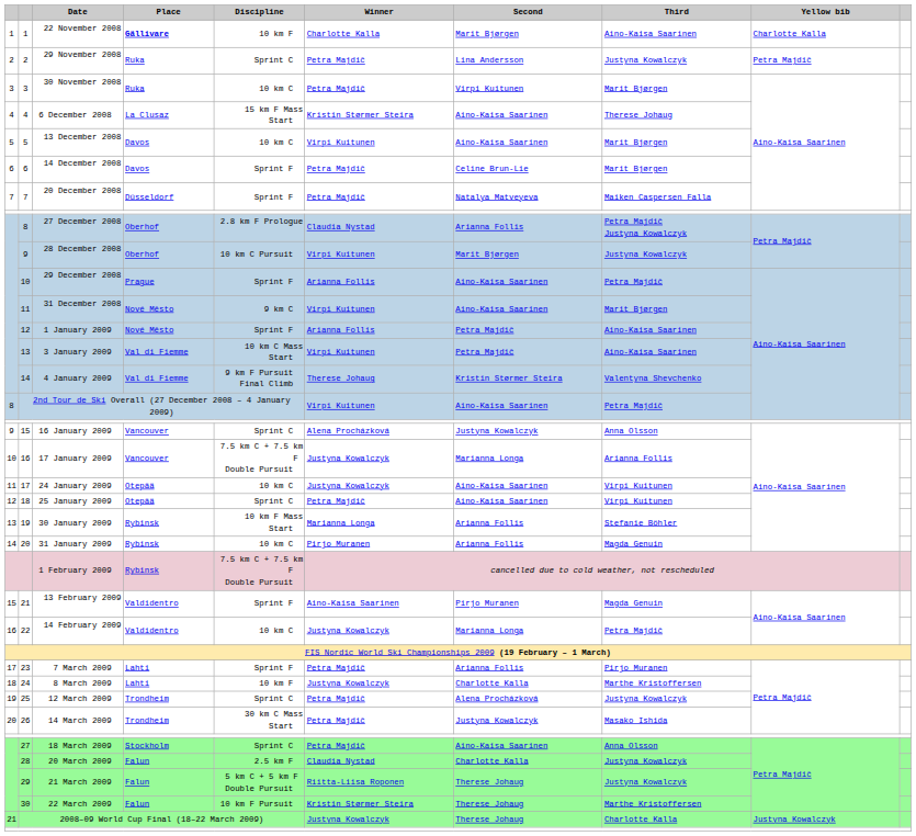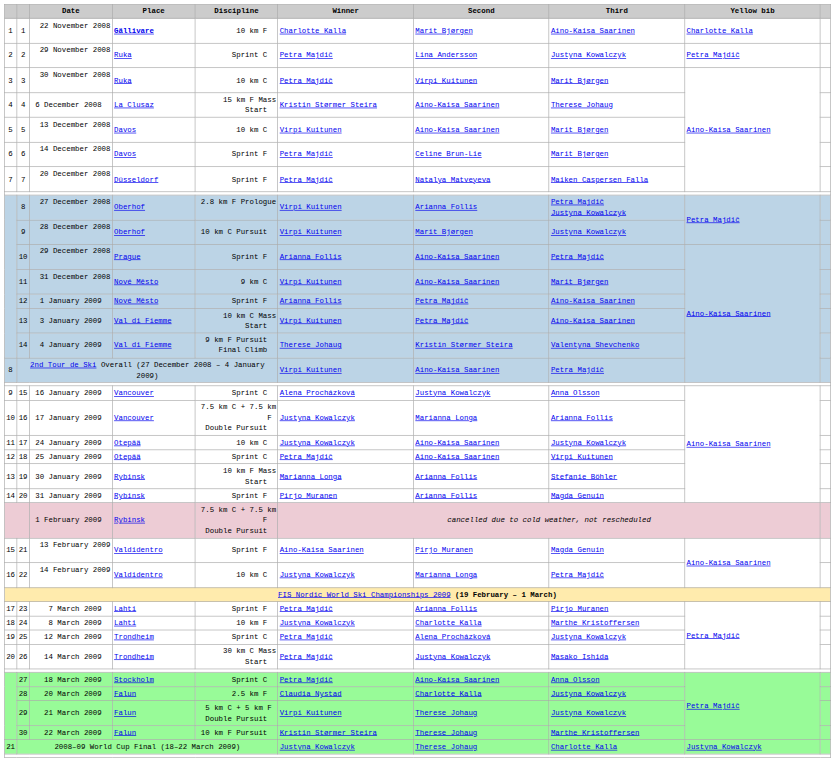 <table class="wikitable plainrowheaders" style="background:#fff; font-size:86%; line-height:16px; border:grey solid 1px; border-collapse:collapse;">
 <tr style="background:#ccc; text-align:center;">
 <th scope="col" style="background:#ccc; width=20 px;"></th>
 <th scope="col" style="background:#ccc; width=30 px;"></th>
 <th scope="col" style="background:#ccc; width:120px;">Date</th>
 <th scope="col" style="background:#ccc; width:120px;">Place</th>
 <th scope="col" style="background:#ccc; width:120px;">Discipline</th>
 <th scope="col" style="background:#ccc; width:200px;">Winner</th>
 <th scope="col" style="background:#ccc; width:200px;">Second</th>
 <th scope="col" style="background:#ccc; width:200px;">Third</th>
 <th scope="col" style="background:#ccc; width:200px;">Yellow bib</th>
 <th scope="col" style="background:#ccc; width:10px;"></th>
 </tr>
 <tr>
 <td align=center>1</td>
 <td align=center>1</td>
 <td align=right>22 November 2008  </td>
 <td><strong> <a href='#'>Gällivare</a></strong></td>
 <td align=right>10 km F  </td>
 <td> <a href='#'>Charlotte Kalla</a></td>
 <td> <a href='#'>Marit Bjørgen</a></td>
 <td> <a href='#'>Aino-Kaisa Saarinen</a></td>
 <td> <a href='#'>Charlotte Kalla</a></td>
 <td></td>
 </tr>
 <tr>
 <td align=center>2</td>
 <td align=center>2</td>
 <td align=right>29 November 2008  </td>
 <td> <a href='#'>Ruka</a></td>
 <td align=right>Sprint C  </td>
 <td> <a href='#'>Petra Majdič</a></td>
 <td> <a href='#'>Lina Andersson</a></td>
 <td> <a href='#'>Justyna Kowalczyk</a></td>
 <td> <a href='#'>Petra Majdič</a></td>
 <td></td>
 </tr>
 <tr>
 <td align=center>3</td>
 <td align=center>3</td>
 <td align=right>30 November 2008  </td>
 <td> <a href='#'>Ruka</a></td>
 <td align=right>10 km C  </td>
 <td> <a href='#'>Petra Majdič</a></td>
 <td> <a href='#'>Virpi Kuitunen</a></td>
 <td> <a href='#'>Marit Bjørgen</a></td>
 <td rowspan=5> <a href='#'>Aino-Kaisa Saarinen</a></td>
 <td></td>
 </tr>
 <tr>
 <td align=center>4</td>
 <td align=center>4</td>
 <td align=right>6 December 2008  </td>
 <td> <a href='#'>La Clusaz</a></td>
 <td align=right>15 km F Mass Start  </td>
 <td> <a href='#'>Kristin Størmer Steira</a></td>
 <td> <a href='#'>Aino-Kaisa Saarinen</a></td>
 <td> <a href='#'>Therese Johaug</a></td>
 <td></td>
 </tr>
 <tr>
 <td align=center>5</td>
 <td align=center>5</td>
 <td align=right>13 December 2008  </td>
 <td> <a href='#'>Davos</a></td>
 <td align=right>10 km C  </td>
 <td> <a href='#'>Virpi Kuitunen</a></td>
 <td> <a href='#'>Aino-Kaisa Saarinen</a></td>
 <td> <a href='#'>Marit Bjørgen</a></td>
 <td></td>
 </tr>
 <tr>
 <td align=center>6</td>
 <td align=center>6</td>
 <td align=right>14 December 2008  </td>
 <td> <a href='#'>Davos</a></td>
 <td align=right>Sprint F  </td>
 <td> <a href='#'>Petra Majdič</a></td>
 <td> <a href='#'>Celine Brun-Lie</a></td>
 <td> <a href='#'>Marit Bjørgen</a></td>
 <td></td>
 </tr>
 <tr>
 <td align=center>7</td>
 <td align=center>7</td>
 <td align=right>20 December 2008  </td>
 <td> <a href='#'>Düsseldorf</a></td>
 <td align=right>Sprint F  </td>
 <td> <a href='#'>Petra Majdič</a></td>
 <td> <a href='#'>Natalya Matveyeva</a></td>
 <td> <a href='#'>Maiken Caspersen Falla</a></td>
 <td></td>
 </tr>
 <tr>
 <td colspan=10></td>
 </tr>
 <tr bgcolor=#BCD4E6>
 <td align=center rowspan=7></td>
 <td align=center>8</td>
 <td align=right>27 December 2008  </td>
 <td> <a href='#'>Oberhof</a></td>
 <td align=right>2.8 km F Prologue  </td>
-<td> <a href='#'>Claudia Nystad</a></td>
+<td> <a href='#'>Virpi Kuitunen</a></td>
 <td> <a href='#'>Arianna Follis</a></td>
 <td> <a href='#'>Petra Majdič</a><br> <a href='#'>Justyna Kowalczyk</a></td>
 <td rowspan=2> <a href='#'>Petra Majdič</a></td>
 <td></td>
 </tr>
 <tr bgcolor=#BCD4E6>
 <td align=center>9</td>
 <td align=right>28 December 2008  </td>
 <td> <a href='#'>Oberhof</a></td>
 <td align=right>10 km C Pursuit  </td>
 <td> <a href='#'>Virpi Kuitunen</a></td>
 <td> <a href='#'>Marit Bjørgen</a></td>
 <td> <a href='#'>Justyna Kowalczyk</a></td>
 <td></td>
 </tr>
 <tr bgcolor=#BCD4E6>
 <td align=center>10</td>
 <td align=right>29 December 2008  </td>
 <td> <a href='#'>Prague</a></td>
 <td align=right>Sprint F  </td>
 <td> <a href='#'>Arianna Follis</a></td>
 <td> <a href='#'>Aino-Kaisa Saarinen</a></td>
 <td> <a href='#'>Petra Majdič</a></td>
 <td rowspan=6> <a href='#'>Aino-Kaisa Saarinen</a></td>
 <td></td>
 </tr>
 <tr bgcolor=#BCD4E6>
 <td align=center>11</td>
 <td align=right>31 December 2008  </td>
 <td> <a href='#'>Nové Město</a></td>
 <td align=right>9 km C  </td>
 <td> <a href='#'>Virpi Kuitunen</a></td>
 <td> <a href='#'>Aino-Kaisa Saarinen</a></td>
 <td> <a href='#'>Marit Bjørgen</a></td>
 <td></td>
 </tr>
 <tr bgcolor=#BCD4E6>
 <td align=center>12</td>
 <td align=right>1 January 2009  </td>
 <td> <a href='#'>Nové Město</a></td>
 <td align=right>Sprint F  </td>
 <td> <a href='#'>Arianna Follis</a></td>
 <td> <a href='#'>Petra Majdič</a></td>
 <td> <a href='#'>Aino-Kaisa Saarinen</a></td>
 <td></td>
 </tr>
 <tr bgcolor=#BCD4E6>
 <td align=center>13</td>
 <td align=right>3 January 2009  </td>
 <td> <a href='#'>Val di Fiemme</a></td>
 <td align=right>10 km C Mass Start  </td>
 <td> <a href='#'>Virpi Kuitunen</a></td>
 <td> <a href='#'>Petra Majdič</a></td>
 <td> <a href='#'>Aino-Kaisa Saarinen</a></td>
 <td></td>
 </tr>
 <tr bgcolor=#BCD4E6>
 <td align=center>14</td>
 <td align=right>4 January 2009  </td>
 <td> <a href='#'>Val di Fiemme</a></td>
 <td align=right>9 km F Pursuit  <br>Final Climb  </td>
 <td> <a href='#'>Therese Johaug</a></td>
 <td> <a href='#'>Kristin Størmer Steira</a></td>
 <td> <a href='#'>Valentyna Shevchenko</a></td>
 <td></td>
 </tr>
 <tr bgcolor=#BCD4E6>
 <td align=center>8</td>
 <td colspan=4 align=center><a href='#'>2nd Tour de Ski</a> Overall (27 December 2008 – 4 January 2009)</td>
 <td> <a href='#'>Virpi Kuitunen</a></td>
 <td> <a href='#'>Aino-Kaisa Saarinen</a></td>
 <td> <a href='#'>Petra Majdič</a></td>
 <td></td>
 </tr>
 <tr>
 <td colspan=10></td>
 </tr>
 <tr>
 <td align=center>9</td>
 <td align=center>15</td>
 <td align=right>16 January 2009  </td>
 <td> <a href='#'>Vancouver</a></td>
 <td align=right>Sprint C  </td>
 <td> <a href='#'>Alena Procházková</a></td>
 <td> <a href='#'>Justyna Kowalczyk</a></td>
 <td> <a href='#'>Anna Olsson</a></td>
 <td rowspan=6> <a href='#'>Aino-Kaisa Saarinen</a></td>
 <td></td>
 </tr>
 <tr>
 <td align=center>10</td>
 <td align=center>16</td>
 <td align=right>17 January 2009  </td>
 <td> <a href='#'>Vancouver</a></td>
 <td align=right>7.5 km C + 7.5 km F <br>Double Pursuit  </td>
 <td> <a href='#'>Justyna Kowalczyk</a></td>
 <td> <a href='#'>Marianna Longa</a></td>
 <td> <a href='#'>Arianna Follis</a></td>
 <td></td>
 </tr>
 <tr>
 <td align=center>11</td>
 <td align=center>17</td>
 <td align=right>24 January 2009  </td>
 <td> <a href='#'>Otepää</a></td>
 <td align=right>10 km C  </td>
 <td> <a href='#'>Justyna Kowalczyk</a></td>
 <td> <a href='#'>Aino-Kaisa Saarinen</a></td>
-<td> <a href='#'>Virpi Kuitunen</a></td>
+<td> <a href='#'>Justyna Kowalczyk</a></td>
 <td></td>
 </tr>
 <tr>
 <td align=center>12</td>
 <td align=center>18</td>
 <td align=right>25 January 2009  </td>
 <td> <a href='#'>Otepää</a></td>
 <td align=right>Sprint C  </td>
 <td> <a href='#'>Petra Majdič</a></td>
 <td> <a href='#'>Aino-Kaisa Saarinen</a></td>
 <td> <a href='#'>Virpi Kuitunen</a></td>
 <td></td>
 </tr>
 <tr>
 <td align=center>13</td>
 <td align=center>19</td>
 <td align=right>30 January 2009  </td>
 <td> <a href='#'>Rybinsk</a></td>
 <td align=right>10 km F Mass Start  </td>
 <td> <a href='#'>Marianna Longa</a></td>
 <td> <a href='#'>Arianna Follis</a></td>
 <td> <a href='#'>Stefanie Böhler</a></td>
 <td></td>
 </tr>
 <tr>
 <td align=center>14</td>
 <td align=center>20</td>
 <td align=right>31 January 2009  </td>
 <td> <a href='#'>Rybinsk</a></td>
-<td align=right>10 km C  </td>
+<td align=right>Sprint F  </td>
 <td> <a href='#'>Pirjo Muranen</a></td>
 <td> <a href='#'>Arianna Follis</a></td>
 <td> <a href='#'>Magda Genuin</a></td>
 <td></td>
 </tr>
 <tr bgcolor=#EDCCD5>
 <td colspan=2></td>
 <td align=right>1 February 2009  </td>
 <td> <a href='#'>Rybinsk</a></td>
 <td align=right>7.5 km C + 7.5 km F  <br>Double Pursuit  </td>
 <td colspan=4 align="center"><em>cancelled due to cold weather, not rescheduled</em></td>
 <td></td>
 </tr>
 <tr>
 <td align=center>15</td>
 <td align=center>21</td>
 <td align=right>13 February 2009  </td>
 <td> <a href='#'>Valdidentro</a></td>
 <td align=right>Sprint F  </td>
 <td> <a href='#'>Aino-Kaisa Saarinen</a></td>
 <td> <a href='#'>Pirjo Muranen</a></td>
 <td> <a href='#'>Magda Genuin</a></td>
 <td rowspan=2> <a href='#'>Aino-Kaisa Saarinen</a></td>
 <td></td>
 </tr>
 <tr>
 <td align=center>16</td>
 <td align=center>22</td>
 <td align=right>14 February 2009  </td>
 <td> <a href='#'>Valdidentro</a></td>
 <td align=right>10 km C  </td>
 <td> <a href='#'>Justyna Kowalczyk</a></td>
 <td> <a href='#'>Marianna Longa</a></td>
 <td> <a href='#'>Petra Majdič</a></td>
 <td></td>
 </tr>
 <tr style="background:#FFEBAD">
 <td colspan=10 align=center><a href='#'>FIS Nordic World Ski Championships 2009</a> <strong>(19 February – 1 March)</strong></td>
 </tr>
 <tr>
 <td align=center>17</td>
 <td align=center>23</td>
 <td align=right>7 March 2009  </td>
 <td> <a href='#'>Lahti</a></td>
 <td align=right>Sprint F  </td>
 <td> <a href='#'>Petra Majdič</a></td>
 <td> <a href='#'>Arianna Follis</a></td>
 <td> <a href='#'>Pirjo Muranen</a></td>
 <td rowspan=4> <a href='#'>Petra Majdič</a></td>
 <td></td>
 </tr>
 <tr>
 <td align=center>18</td>
 <td align=center>24</td>
 <td align=right>8 March 2009  </td>
 <td> <a href='#'>Lahti</a></td>
 <td align=right>10 km F  </td>
 <td> <a href='#'>Justyna Kowalczyk</a></td>
 <td> <a href='#'>Charlotte Kalla</a></td>
 <td> <a href='#'>Marthe Kristoffersen</a></td>
 <td></td>
 </tr>
 <tr>
 <td align=center>19</td>
 <td align=center>25</td>
 <td align=right>12 March 2009  </td>
 <td> <a href='#'>Trondheim</a></td>
 <td align=right>Sprint C  </td>
 <td> <a href='#'>Petra Majdič</a></td>
 <td> <a href='#'>Alena Procházková</a></td>
 <td> <a href='#'>Justyna Kowalczyk</a></td>
 <td></td>
 </tr>
 <tr>
 <td align=center>20</td>
 <td align=center>26</td>
 <td align=right>14 March 2009  </td>
 <td> <a href='#'>Trondheim</a></td>
 <td align=right>30 km C Mass Start  </td>
 <td> <a href='#'>Petra Majdič</a></td>
 <td> <a href='#'>Justyna Kowalczyk</a></td>
 <td> <a href='#'>Masako Ishida</a></td>
 <td></td>
 </tr>
 <tr>
 <td colspan=10></td>
 </tr>
 <tr bgcolor="#98FB98">
 <td align=center rowspan=4></td>
 <td align=center>27</td>
 <td align=right>18 March 2009  </td>
 <td> <a href='#'>Stockholm</a></td>
 <td align=right>Sprint C  </td>
 <td> <a href='#'>Petra Majdič</a></td>
 <td> <a href='#'>Aino-Kaisa Saarinen</a></td>
 <td> <a href='#'>Anna Olsson</a></td>
 <td rowspan=4> <a href='#'>Petra Majdič</a></td>
 <td></td>
 </tr>
 <tr bgcolor="#98FB98">
 <td align=center>28</td>
 <td align=right>20 March 2009  </td>
 <td> <a href='#'>Falun</a></td>
 <td align=right>2.5 km F  </td>
 <td> <a href='#'>Claudia Nystad</a></td>
 <td> <a href='#'>Charlotte Kalla</a></td>
 <td> <a href='#'>Justyna Kowalczyk</a></td>
 <td></td>
 </tr>
 <tr bgcolor="#98FB98">
 <td align=center>29</td>
 <td align=right>21 March 2009  </td>
 <td> <a href='#'>Falun</a></td>
 <td align=right>5 km C + 5 km F <br>Double Pursuit  </td>
-<td> <a href='#'>Riitta-Liisa Roponen</a></td>
+<td> <a href='#'>Virpi Kuitunen</a></td>
 <td> <a href='#'>Therese Johaug</a></td>
 <td> <a href='#'>Justyna Kowalczyk</a></td>
 <td></td>
 </tr>
 <tr bgcolor="#98FB98">
 <td align=center>30</td>
 <td align=right>22 March 2009  </td>
 <td> <a href='#'>Falun</a></td>
 <td align=right>10 km F Pursuit  </td>
 <td> <a href='#'>Kristin Størmer Steira</a></td>
 <td> <a href='#'>Therese Johaug</a></td>
 <td> <a href='#'>Marthe Kristoffersen</a></td>
 <td></td>
 </tr>
 <tr bgcolor="#98FB98">
 <td align=center>21</td>
 <td colspan=4 align=center>2008–09 World Cup Final (18–22 March 2009)</td>
 <td> <a href='#'>Justyna Kowalczyk</a></td>
 <td> <a href='#'>Therese Johaug</a></td>
 <td> <a href='#'>Charlotte Kalla</a></td>
 <td> <a href='#'>Justyna Kowalczyk</a></td>
 <td></td>
 </tr>
 <tr>
 <td colspan=10></td>
 </tr>
 </table>
